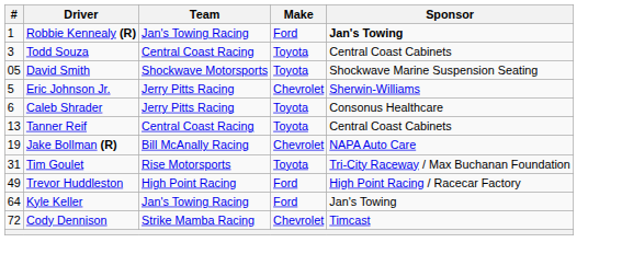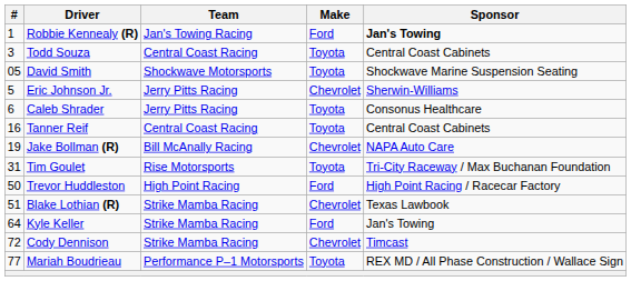 <table class="wikitable" style="font-size: 95%;">
 <tr>
 <th>#</th>
 <th>Driver</th>
 <th>Team</th>
 <th>Make</th>
 <th>Sponsor</th>
 </tr>
 <tr>
 <td>1</td>
 <td><a href='#'>Robbie Kennealy</a> <strong>(R)</strong></td>
 <td><a href='#'>Jan's Towing Racing</a></td>
 <td><a href='#'>Ford</a></td>
 <td><strong>Jan's Towing</strong></td>
 </tr>
 <tr>
 <td>3</td>
 <td><a href='#'>Todd Souza</a></td>
 <td><a href='#'>Central Coast Racing</a></td>
 <td><a href='#'>Toyota</a></td>
 <td nowrap="">Central Coast Cabinets</td>
 </tr>
 <tr>
 <td>05</td>
 <td><a href='#'>David Smith</a></td>
 <td><a href='#'>Shockwave Motorsports</a></td>
 <td><a href='#'>Toyota</a></td>
 <td>Shockwave Marine Suspension Seating</td>
 </tr>
 <tr>
 <td>5</td>
 <td><a href='#'>Eric Johnson Jr.</a></td>
 <td><a href='#'>Jerry Pitts Racing</a></td>
 <td><a href='#'>Chevrolet</a></td>
 <td><a href='#'>Sherwin-Williams</a></td>
 </tr>
 <tr>
 <td>6</td>
 <td><a href='#'>Caleb Shrader</a></td>
 <td><a href='#'>Jerry Pitts Racing</a></td>
 <td><a href='#'>Toyota</a></td>
 <td>Consonus Healthcare</td>
 </tr>
 <tr>
-<td>13</td>
+<td>16</td>
 <td><a href='#'>Tanner Reif</a></td>
 <td><a href='#'>Central Coast Racing</a></td>
 <td><a href='#'>Toyota</a></td>
 <td>Central Coast Cabinets</td>
 </tr>
 <tr>
 <td>19</td>
 <td><a href='#'>Jake Bollman</a> <strong>(R)</strong></td>
 <td><a href='#'>Bill McAnally Racing</a></td>
 <td><a href='#'>Chevrolet</a></td>
 <td><a href='#'>NAPA Auto Care</a></td>
 </tr>
 <tr>
 <td>31</td>
 <td><a href='#'>Tim Goulet</a></td>
 <td nowrap=""><a href='#'>Rise Motorsports</a></td>
 <td><a href='#'>Toyota</a></td>
 <td><a href='#'>Tri-City Raceway</a> / Max Buchanan Foundation</td>
 </tr>
 <tr>
-<td>49</td>
+<td>50</td>
 <td nowrap=""><a href='#'>Trevor Huddleston</a></td>
 <td><a href='#'>High Point Racing</a></td>
 <td><a href='#'>Ford</a></td>
 <td><a href='#'>High Point Racing</a> / Racecar Factory</td>
 </tr>
 <tr>
+<td>51</td>
+<td><a href='#'>Blake Lothian</a> <strong>(R)</strong></td>
+<td><a href='#'>Strike Mamba Racing</a></td>
+<td><a href='#'>Chevrolet</a></td>
+<td>Texas Lawbook</td>
+</tr>
+<tr>
 <td>64</td>
 <td><a href='#'>Kyle Keller</a></td>
-<td><a href='#'>Jan's Towing Racing</a></td>
+<td><a href='#'>Strike Mamba Racing</a></td>
 <td><a href='#'>Ford</a></td>
 <td>Jan's Towing</td>
 </tr>
 <tr>
 <td>72</td>
 <td><a href='#'>Cody Dennison</a></td>
 <td><a href='#'>Strike Mamba Racing</a></td>
 <td><a href='#'>Chevrolet</a></td>
 <td><a href='#'>Timcast</a></td>
 </tr>
 <tr>
+<td>77</td>
+<td><a href='#'>Mariah Boudrieau</a></td>
+<td><a href='#'>Performance P–1 Motorsports</a></td>
+<td><a href='#'>Toyota</a></td>
+<td>REX MD / All Phase Construction / Wallace Sign</td>
+</tr>
+<tr>
 <th colspan="5"></th>
 </tr>
 </table>
